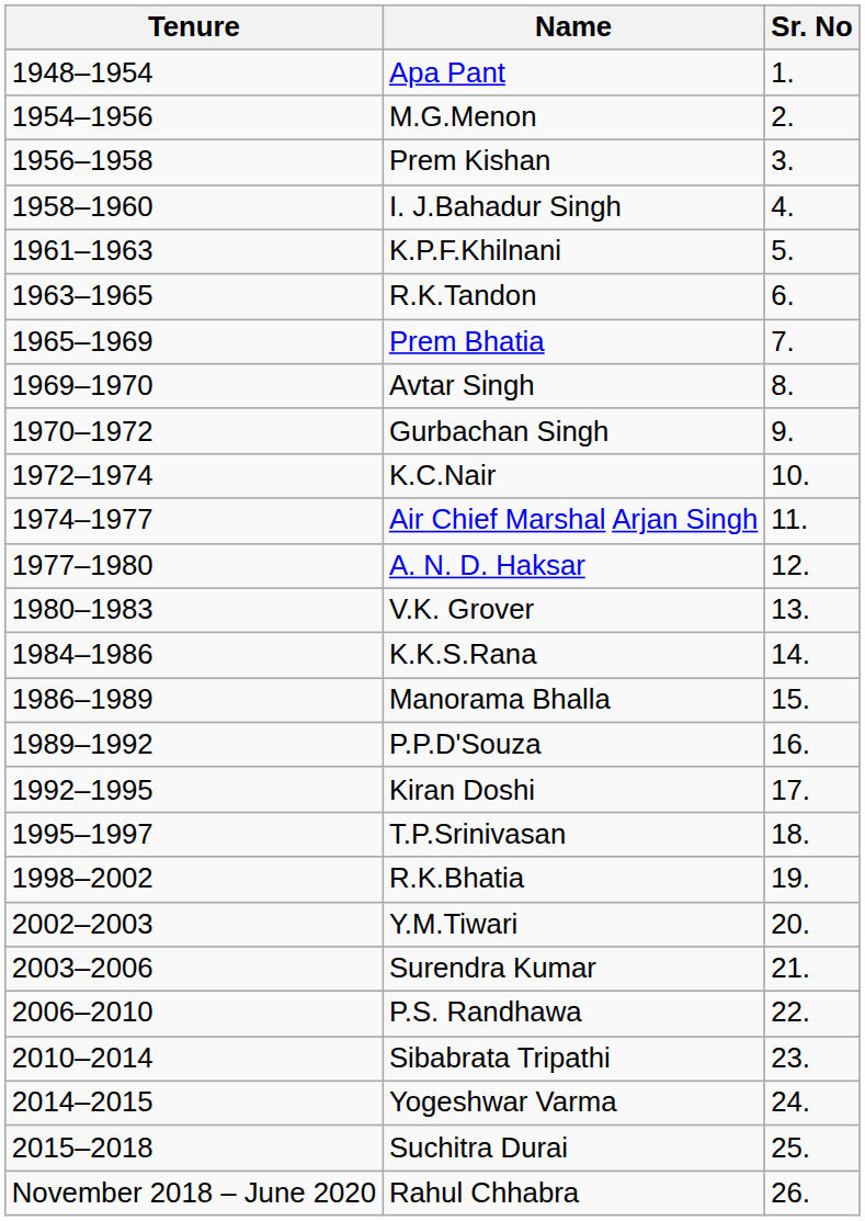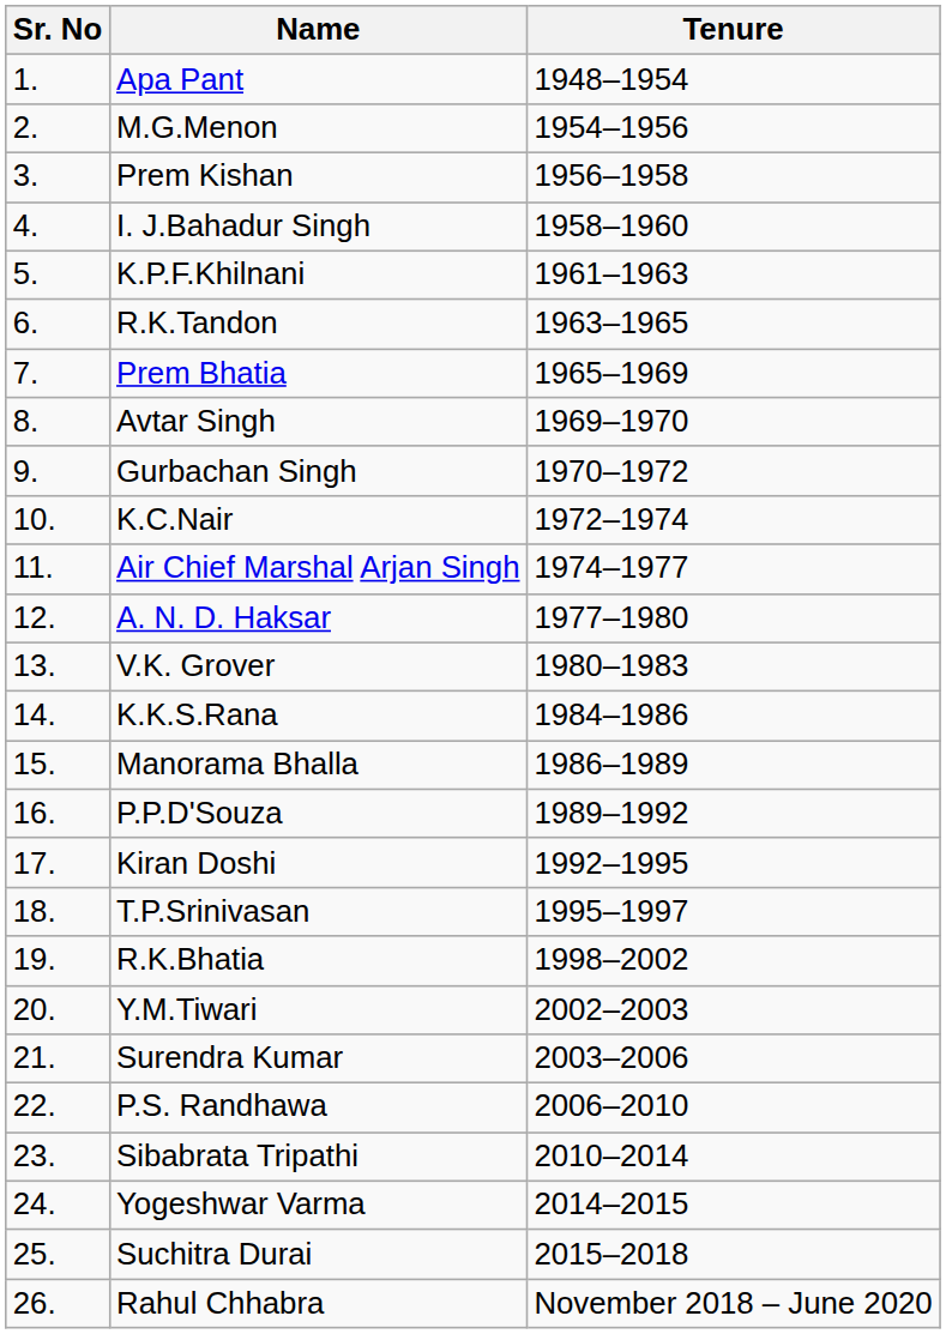 <table class="wikitable">
 <tr>
+<th>Sr. No</th>
+<th>Name</th>
 <th>Tenure</th>
-<th>Name</th>
-<th>Sr. No</th>
 </tr>
 <tr>
+<td>1.</td>
+<td><a href='#'>Apa Pant</a></td>
 <td>1948–1954</td>
-<td><a href='#'>Apa Pant</a></td>
-<td>1.</td>
 </tr>
 <tr>
+<td>2.</td>
+<td>M.G.Menon</td>
 <td>1954–1956</td>
-<td>M.G.Menon</td>
-<td>2.</td>
 </tr>
 <tr>
+<td>3.</td>
+<td>Prem Kishan</td>
 <td>1956–1958</td>
-<td>Prem Kishan</td>
-<td>3.</td>
 </tr>
 <tr>
+<td>4.</td>
+<td>I. J.Bahadur Singh</td>
 <td>1958–1960</td>
-<td>I. J.Bahadur Singh</td>
-<td>4.</td>
 </tr>
 <tr>
+<td>5.</td>
+<td>K.P.F.Khilnani</td>
 <td>1961–1963</td>
-<td>K.P.F.Khilnani</td>
-<td>5.</td>
 </tr>
 <tr>
+<td>6.</td>
+<td>R.K.Tandon</td>
 <td>1963–1965</td>
-<td>R.K.Tandon</td>
-<td>6.</td>
 </tr>
 <tr>
+<td>7.</td>
+<td><a href='#'>Prem Bhatia</a></td>
 <td>1965–1969</td>
-<td><a href='#'>Prem Bhatia</a></td>
-<td>7.</td>
 </tr>
 <tr>
+<td>8.</td>
+<td>Avtar Singh</td>
 <td>1969–1970</td>
-<td>Avtar Singh</td>
-<td>8.</td>
 </tr>
 <tr>
+<td>9.</td>
+<td>Gurbachan Singh</td>
 <td>1970–1972</td>
-<td>Gurbachan Singh</td>
-<td>9.</td>
 </tr>
 <tr>
+<td>10.</td>
+<td>K.C.Nair</td>
 <td>1972–1974</td>
-<td>K.C.Nair</td>
-<td>10.</td>
 </tr>
 <tr>
+<td>11.</td>
+<td><a href='#'>Air Chief Marshal</a> <a href='#'>Arjan Singh</a></td>
 <td>1974–1977</td>
-<td><a href='#'>Air Chief Marshal</a> <a href='#'>Arjan Singh</a></td>
-<td>11.</td>
 </tr>
 <tr>
+<td>12.</td>
+<td><a href='#'>A. N. D. Haksar</a></td>
 <td>1977–1980</td>
-<td><a href='#'>A. N. D. Haksar</a></td>
-<td>12.</td>
 </tr>
 <tr>
+<td>13.</td>
+<td>V.K. Grover</td>
 <td>1980–1983</td>
-<td>V.K. Grover</td>
-<td>13.</td>
 </tr>
 <tr>
+<td>14.</td>
+<td>K.K.S.Rana</td>
 <td>1984–1986</td>
-<td>K.K.S.Rana</td>
-<td>14.</td>
 </tr>
 <tr>
+<td>15.</td>
+<td>Manorama Bhalla</td>
 <td>1986–1989</td>
-<td>Manorama Bhalla</td>
-<td>15.</td>
 </tr>
 <tr>
+<td>16.</td>
+<td>P.P.D'Souza</td>
 <td>1989–1992</td>
-<td>P.P.D'Souza</td>
-<td>16.</td>
 </tr>
 <tr>
+<td>17.</td>
+<td>Kiran Doshi</td>
 <td>1992–1995</td>
-<td>Kiran Doshi</td>
-<td>17.</td>
 </tr>
 <tr>
+<td>18.</td>
+<td>T.P.Srinivasan</td>
 <td>1995–1997</td>
-<td>T.P.Srinivasan</td>
-<td>18.</td>
 </tr>
 <tr>
+<td>19.</td>
+<td>R.K.Bhatia</td>
 <td>1998–2002</td>
-<td>R.K.Bhatia</td>
-<td>19.</td>
 </tr>
 <tr>
+<td>20.</td>
+<td>Y.M.Tiwari</td>
 <td>2002–2003</td>
-<td>Y.M.Tiwari</td>
-<td>20.</td>
 </tr>
 <tr>
+<td>21.</td>
+<td>Surendra Kumar</td>
 <td>2003–2006</td>
-<td>Surendra Kumar</td>
-<td>21.</td>
 </tr>
 <tr>
+<td>22.</td>
+<td>P.S. Randhawa</td>
 <td>2006–2010</td>
-<td>P.S. Randhawa</td>
-<td>22.</td>
 </tr>
 <tr>
+<td>23.</td>
+<td>Sibabrata Tripathi</td>
 <td>2010–2014</td>
-<td>Sibabrata Tripathi</td>
-<td>23.</td>
 </tr>
 <tr>
+<td>24.</td>
+<td>Yogeshwar Varma</td>
 <td>2014–2015</td>
-<td>Yogeshwar Varma</td>
-<td>24.</td>
 </tr>
 <tr>
+<td>25.</td>
+<td>Suchitra Durai</td>
 <td>2015–2018</td>
-<td>Suchitra Durai</td>
-<td>25.</td>
 </tr>
 <tr>
+<td>26.</td>
+<td>Rahul Chhabra</td>
 <td>November 2018 – June 2020</td>
-<td>Rahul Chhabra</td>
-<td>26.</td>
 </tr>
 </table>
